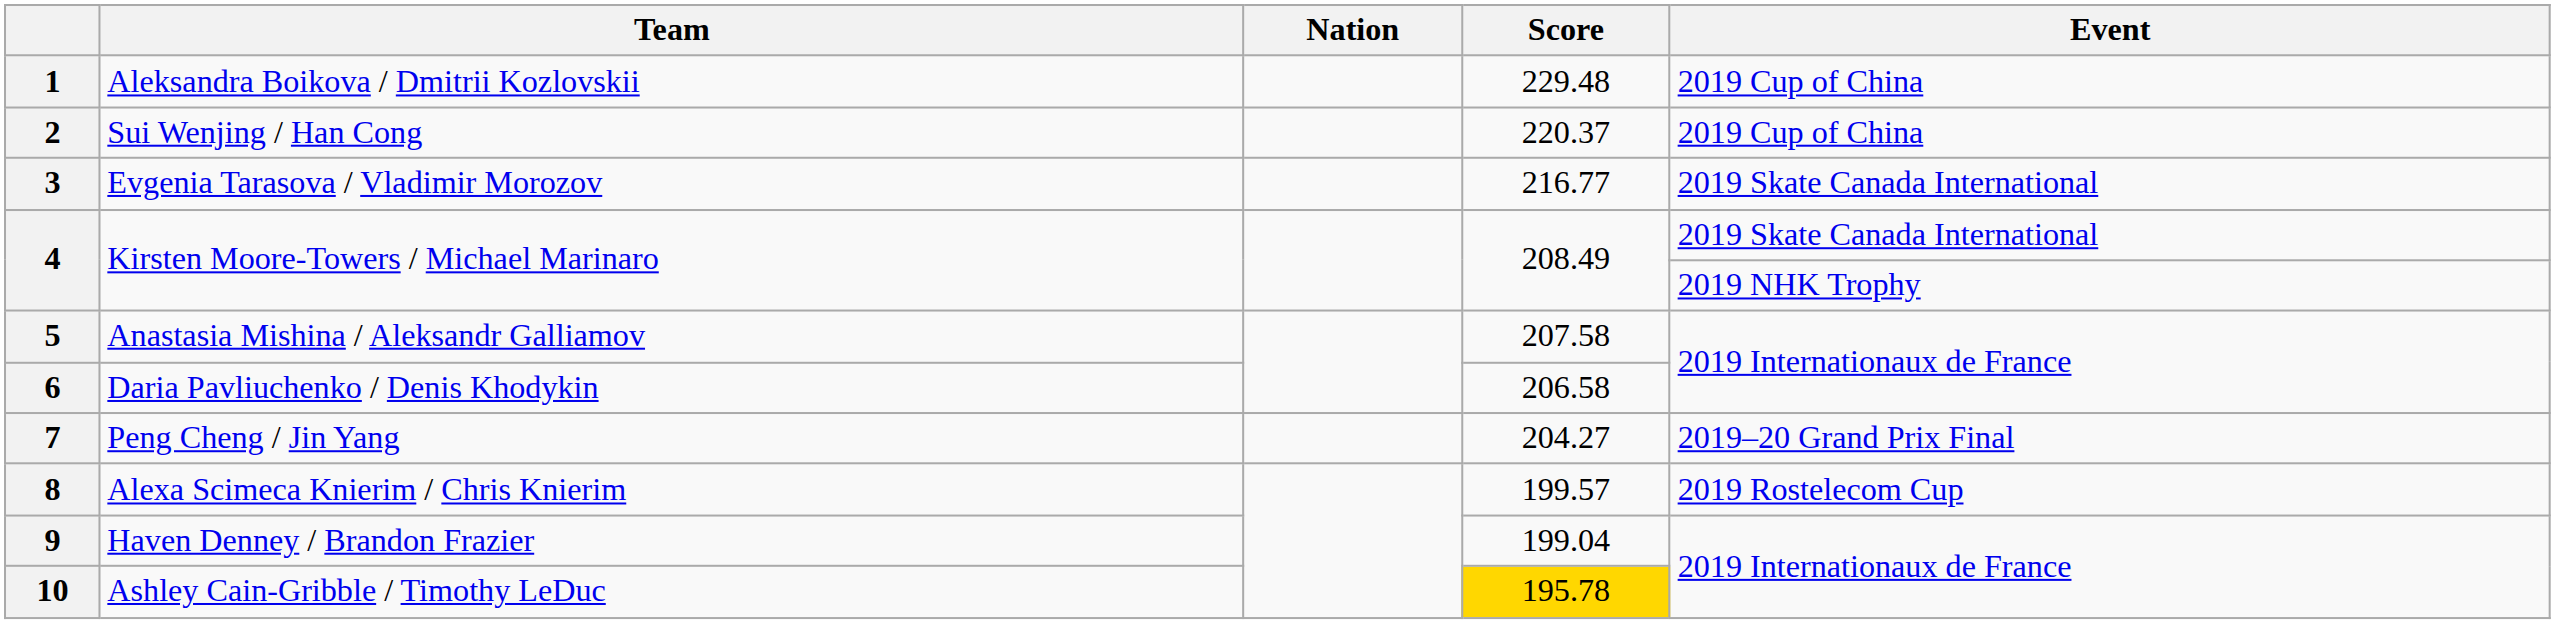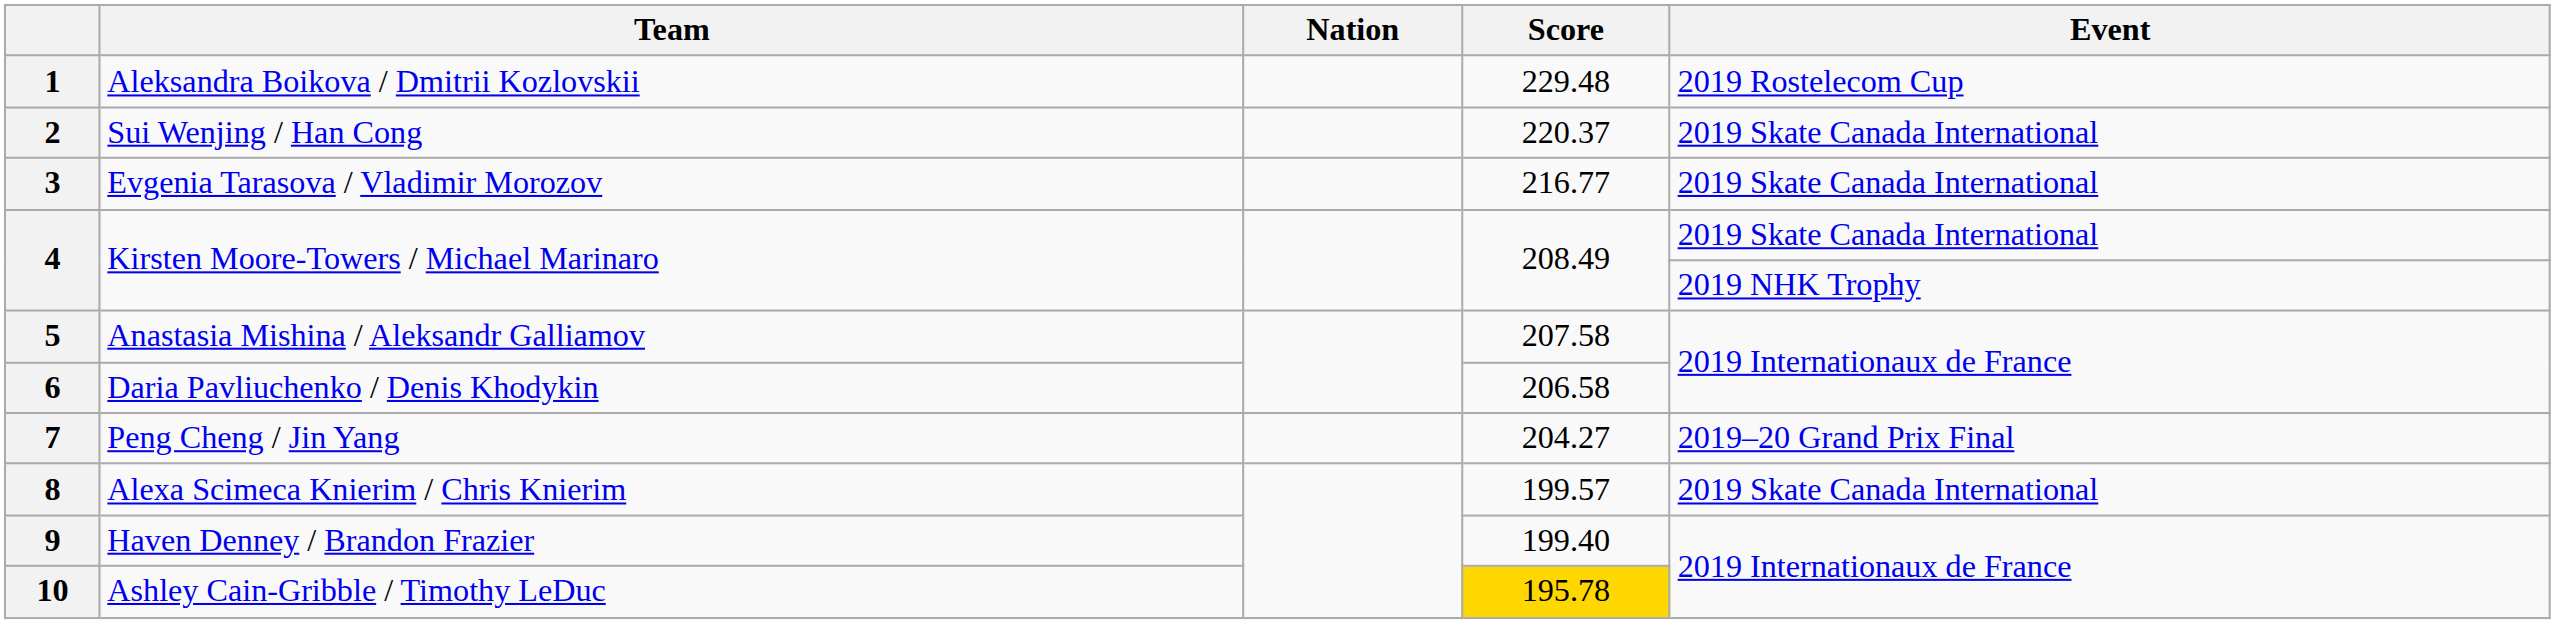 <table class="wikitable sortable" style="text-align:left; width:80%">
 <tr>
 <th scope="col"></th>
 <th scope="col">Team</th>
 <th scope="col">Nation</th>
 <th scope="col">Score</th>
 <th scope="col">Event</th>
 </tr>
 <tr>
 <th scope="row">1</th>
 <td><a href='#'>Aleksandra Boikova</a> / <a href='#'>Dmitrii Kozlovskii</a></td>
 <td></td>
 <td style="text-align:center;">229.48</td>
-<td><a href='#'>2019 Cup of China</a></td>
+<td><a href='#'>2019 Rostelecom Cup</a></td>
 </tr>
 <tr>
 <th scope="row">2</th>
 <td><a href='#'>Sui Wenjing</a> / <a href='#'>Han Cong</a></td>
 <td></td>
 <td style="text-align:center;">220.37</td>
-<td><a href='#'>2019 Cup of China</a></td>
+<td><a href='#'>2019 Skate Canada International</a></td>
 </tr>
 <tr>
 <th scope="row">3</th>
 <td><a href='#'>Evgenia Tarasova</a> / <a href='#'>Vladimir Morozov</a></td>
 <td></td>
 <td style="text-align:center;">216.77</td>
 <td><a href='#'>2019 Skate Canada International</a></td>
 </tr>
 <tr>
 <th scope="row" rowspan=2>4</th>
 <td rowspan=2><a href='#'>Kirsten Moore-Towers</a> / <a href='#'>Michael Marinaro</a></td>
 <td rowspan=2></td>
 <td rowspan=2 style="text-align:center;">208.49</td>
 <td><a href='#'>2019 Skate Canada International</a></td>
 </tr>
 <tr>
 <td><a href='#'>2019 NHK Trophy</a></td>
 </tr>
 <tr>
 <th scope="row">5</th>
 <td><a href='#'>Anastasia Mishina</a> / <a href='#'>Aleksandr Galliamov</a></td>
 <td rowspan="2"></td>
 <td style="text-align:center;">207.58</td>
 <td rowspan="2"><a href='#'>2019 Internationaux de France</a></td>
 </tr>
 <tr>
 <th scope="row">6</th>
 <td><a href='#'>Daria Pavliuchenko</a> / <a href='#'>Denis Khodykin</a></td>
 <td style="text-align:center;">206.58</td>
 </tr>
 <tr>
 <th scope="row">7</th>
 <td><a href='#'>Peng Cheng</a> / <a href='#'>Jin Yang</a></td>
 <td></td>
 <td style="text-align:center;">204.27</td>
 <td><a href='#'>2019–20 Grand Prix Final</a></td>
 </tr>
 <tr>
 <th scope="row">8</th>
 <td><a href='#'>Alexa Scimeca Knierim</a> / <a href='#'>Chris Knierim</a></td>
 <td rowspan="3"></td>
 <td style="text-align:center;">199.57</td>
-<td><a href='#'>2019 Rostelecom Cup</a></td>
+<td><a href='#'>2019 Skate Canada International</a></td>
 </tr>
 <tr>
 <th scope="row">9</th>
 <td><a href='#'>Haven Denney</a> / <a href='#'>Brandon Frazier</a></td>
-<td style="text-align:center;">199.04</td>
+<td style="text-align:center;">199.40</td>
 <td rowspan="2"><a href='#'>2019 Internationaux de France</a></td>
 </tr>
 <tr>
 <th scope="row">10</th>
 <td><a href='#'>Ashley Cain-Gribble</a> / <a href='#'>Timothy LeDuc</a></td>
 <td style="background: gold; text-align:center;">195.78</td>
 </tr>
 </table>
